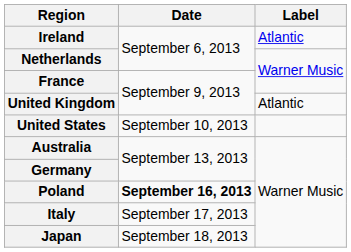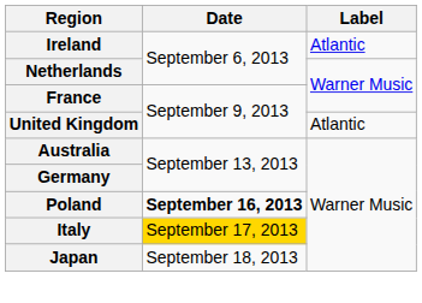 <table class="wikitable plainrowheaders">
 <tr>
 <th scope="col">Region</th>
 <th scope="col">Date</th>
 <th scope="col">Label</th>
 </tr>
 <tr>
 <th scope="row">Ireland</th>
 <td rowspan="2">September 6, 2013</td>
 <td><a href='#'>Atlantic</a></td>
 </tr>
 <tr>
 <th scope="row">Netherlands</th>
 <td rowspan="2"><a href='#'>Warner Music</a></td>
 </tr>
 <tr>
 <th scope="row">France</th>
 <td rowspan="2">September 9, 2013</td>
 </tr>
 <tr>
 <th scope="row">United Kingdom</th>
 <td>Atlantic</td>
 </tr>
 <tr>
-<th scope="row">United States</th>
-<td>September 10, 2013</td>
-<td></td>
-</tr>
-<tr>
 <th scope="row">Australia</th>
 <td rowspan="2">September 13, 2013</td>
 <td rowspan="5">Warner Music</td>
 </tr>
 <tr>
 <th scope="row">Germany</th>
 </tr>
 <tr>
 <th scope="row">Poland</th>
 <td><strong>September 16, 2013</strong></td>
 </tr>
 <tr>
 <th scope="row">Italy</th>
-<td>September 17, 2013</td>
+<td style="background: gold;">September 17, 2013</td>
 </tr>
 <tr>
 <th scope="row">Japan</th>
 <td>September 18, 2013</td>
 </tr>
 </table>
